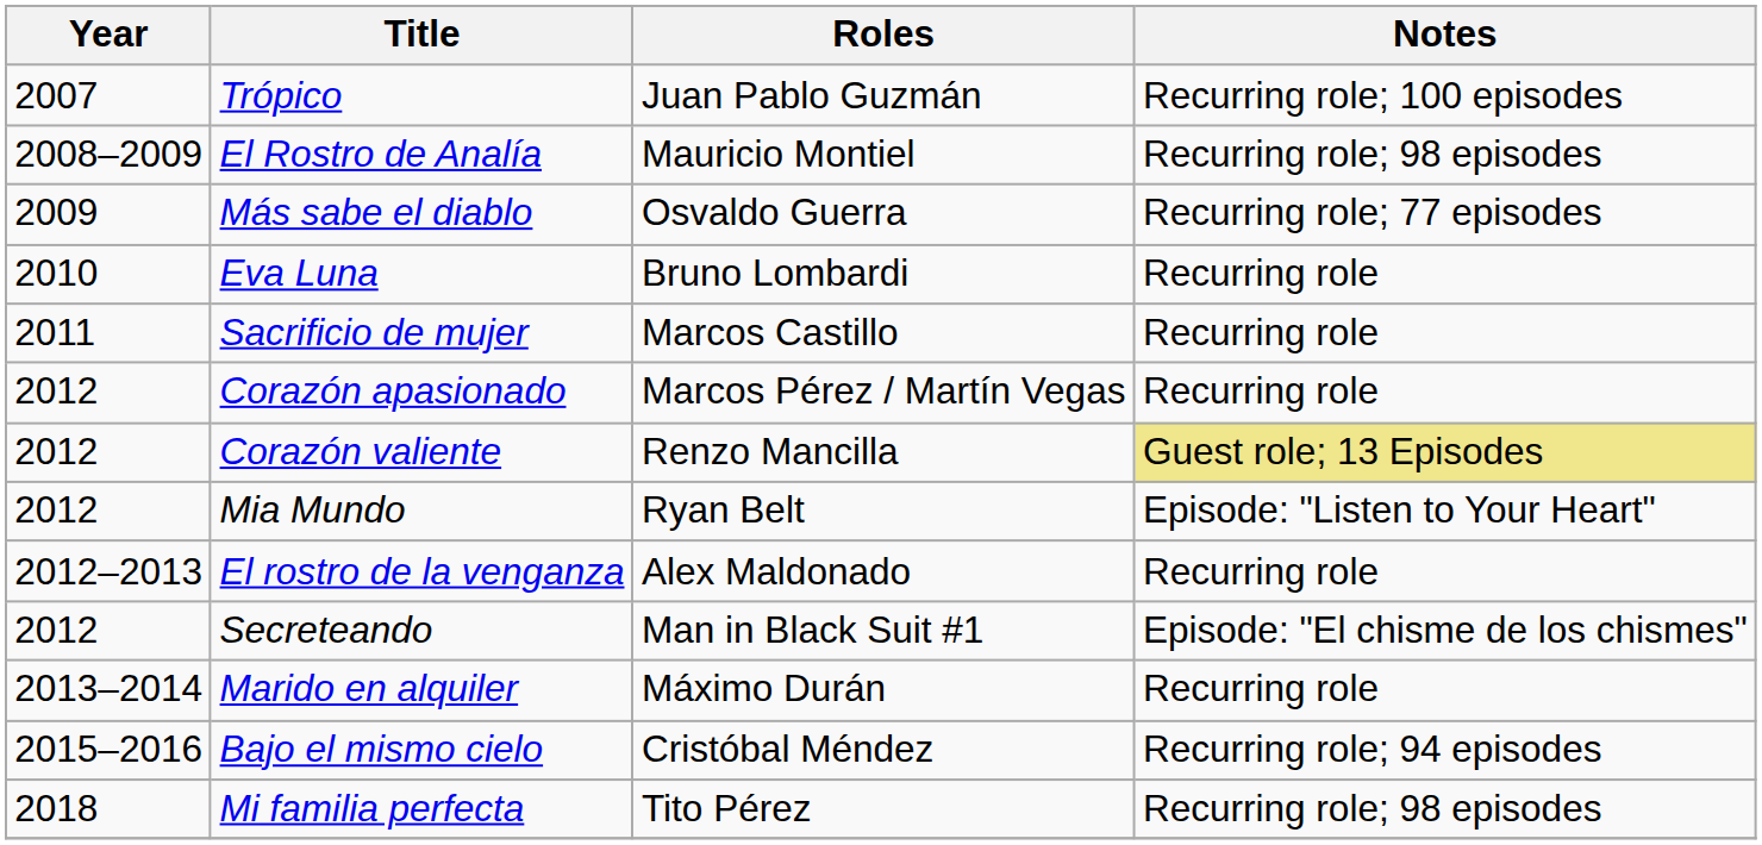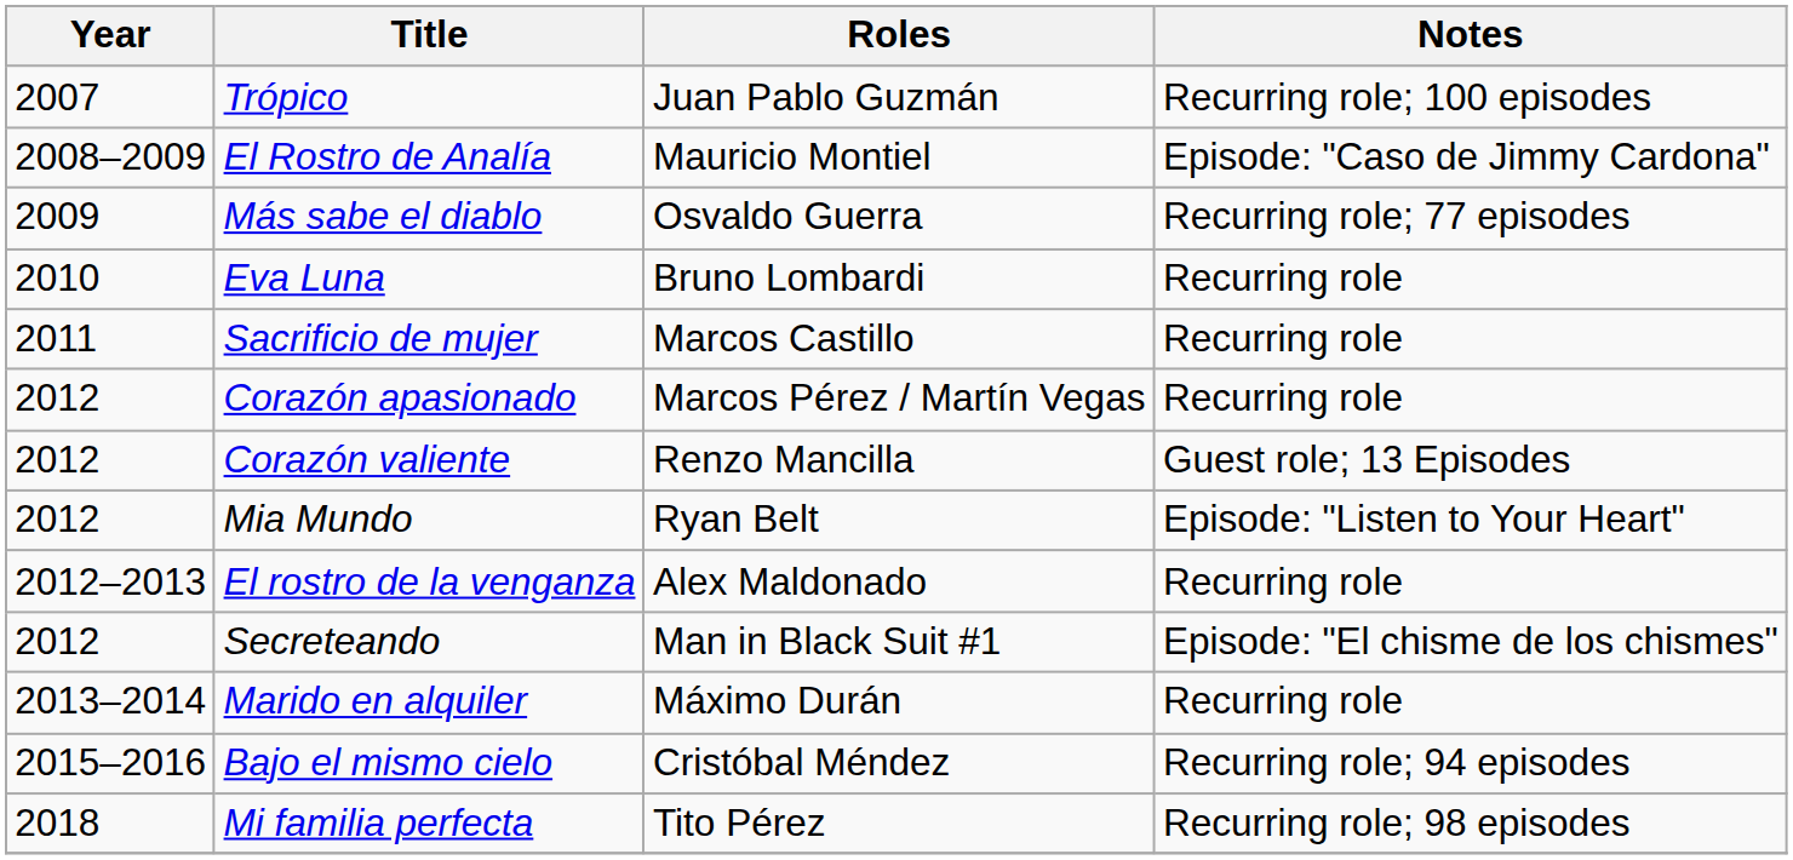 <table class="wikitable sortable">
 <tr>
 <th>Year</th>
 <th>Title</th>
 <th>Roles</th>
 <th>Notes</th>
 </tr>
 <tr>
 <td>2007</td>
 <td><em><a href='#'>Trópico</a></em></td>
 <td>Juan Pablo Guzmán</td>
 <td>Recurring role; 100 episodes</td>
 </tr>
 <tr>
 <td>2008–2009</td>
 <td><em><a href='#'>El Rostro de Analía</a></em></td>
 <td>Mauricio Montiel</td>
-<td>Recurring role; 98 episodes</td>
+<td>Episode: "Caso de Jimmy Cardona"</td>
 </tr>
 <tr>
 <td>2009</td>
 <td><em><a href='#'>Más sabe el diablo</a></em></td>
 <td>Osvaldo Guerra</td>
 <td>Recurring role; 77 episodes</td>
 </tr>
 <tr>
 <td>2010</td>
 <td><em><a href='#'>Eva Luna</a></em></td>
 <td>Bruno Lombardi</td>
 <td>Recurring role</td>
 </tr>
 <tr>
 <td>2011</td>
 <td><em><a href='#'>Sacrificio de mujer</a></em></td>
 <td>Marcos Castillo</td>
 <td>Recurring role</td>
 </tr>
 <tr>
 <td>2012</td>
 <td><em><a href='#'>Corazón apasionado</a></em></td>
 <td>Marcos Pérez / Martín Vegas</td>
 <td>Recurring role</td>
 </tr>
 <tr>
 <td>2012</td>
 <td><em><a href='#'>Corazón valiente</a></em></td>
 <td>Renzo Mancilla</td>
-<td style="background: khaki;">Guest role; 13 Episodes</td>
+<td>Guest role; 13 Episodes</td>
 </tr>
 <tr>
 <td>2012</td>
 <td><em>Mia Mundo</em></td>
 <td>Ryan Belt</td>
 <td>Episode: "Listen to Your Heart"</td>
 </tr>
 <tr>
 <td>2012–2013</td>
 <td><em><a href='#'>El rostro de la venganza</a></em></td>
 <td>Alex Maldonado</td>
 <td>Recurring role</td>
 </tr>
 <tr>
 <td>2012</td>
 <td><em>Secreteando</em></td>
 <td>Man in Black Suit #1</td>
 <td>Episode: "El chisme de los chismes"</td>
 </tr>
 <tr>
 <td>2013–2014</td>
 <td><em><a href='#'>Marido en alquiler</a></em></td>
 <td>Máximo Durán</td>
 <td>Recurring role</td>
 </tr>
 <tr>
 <td>2015–2016</td>
 <td><em><a href='#'>Bajo el mismo cielo</a></em></td>
 <td>Cristóbal Méndez</td>
 <td>Recurring role; 94 episodes</td>
 </tr>
 <tr>
 <td>2018</td>
 <td><em><a href='#'>Mi familia perfecta</a></em></td>
 <td>Tito Pérez</td>
 <td>Recurring role; 98 episodes</td>
 </tr>
 <tr>
 </tr>
 </table>
